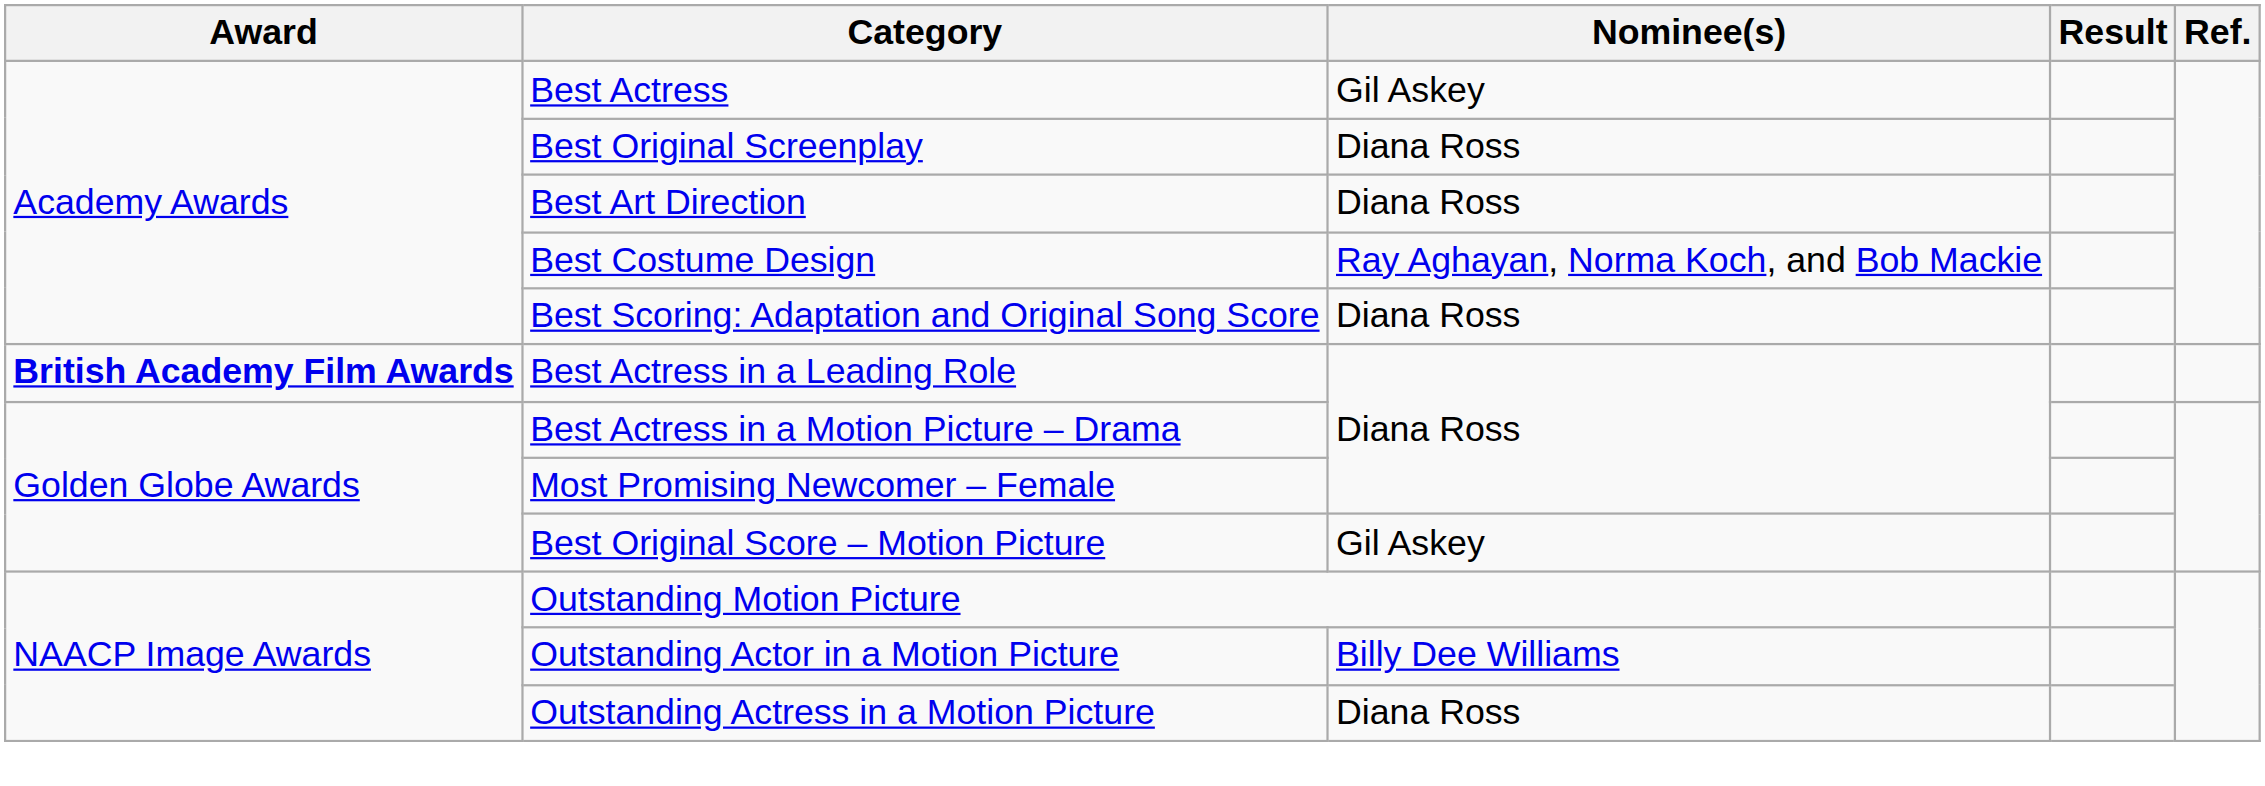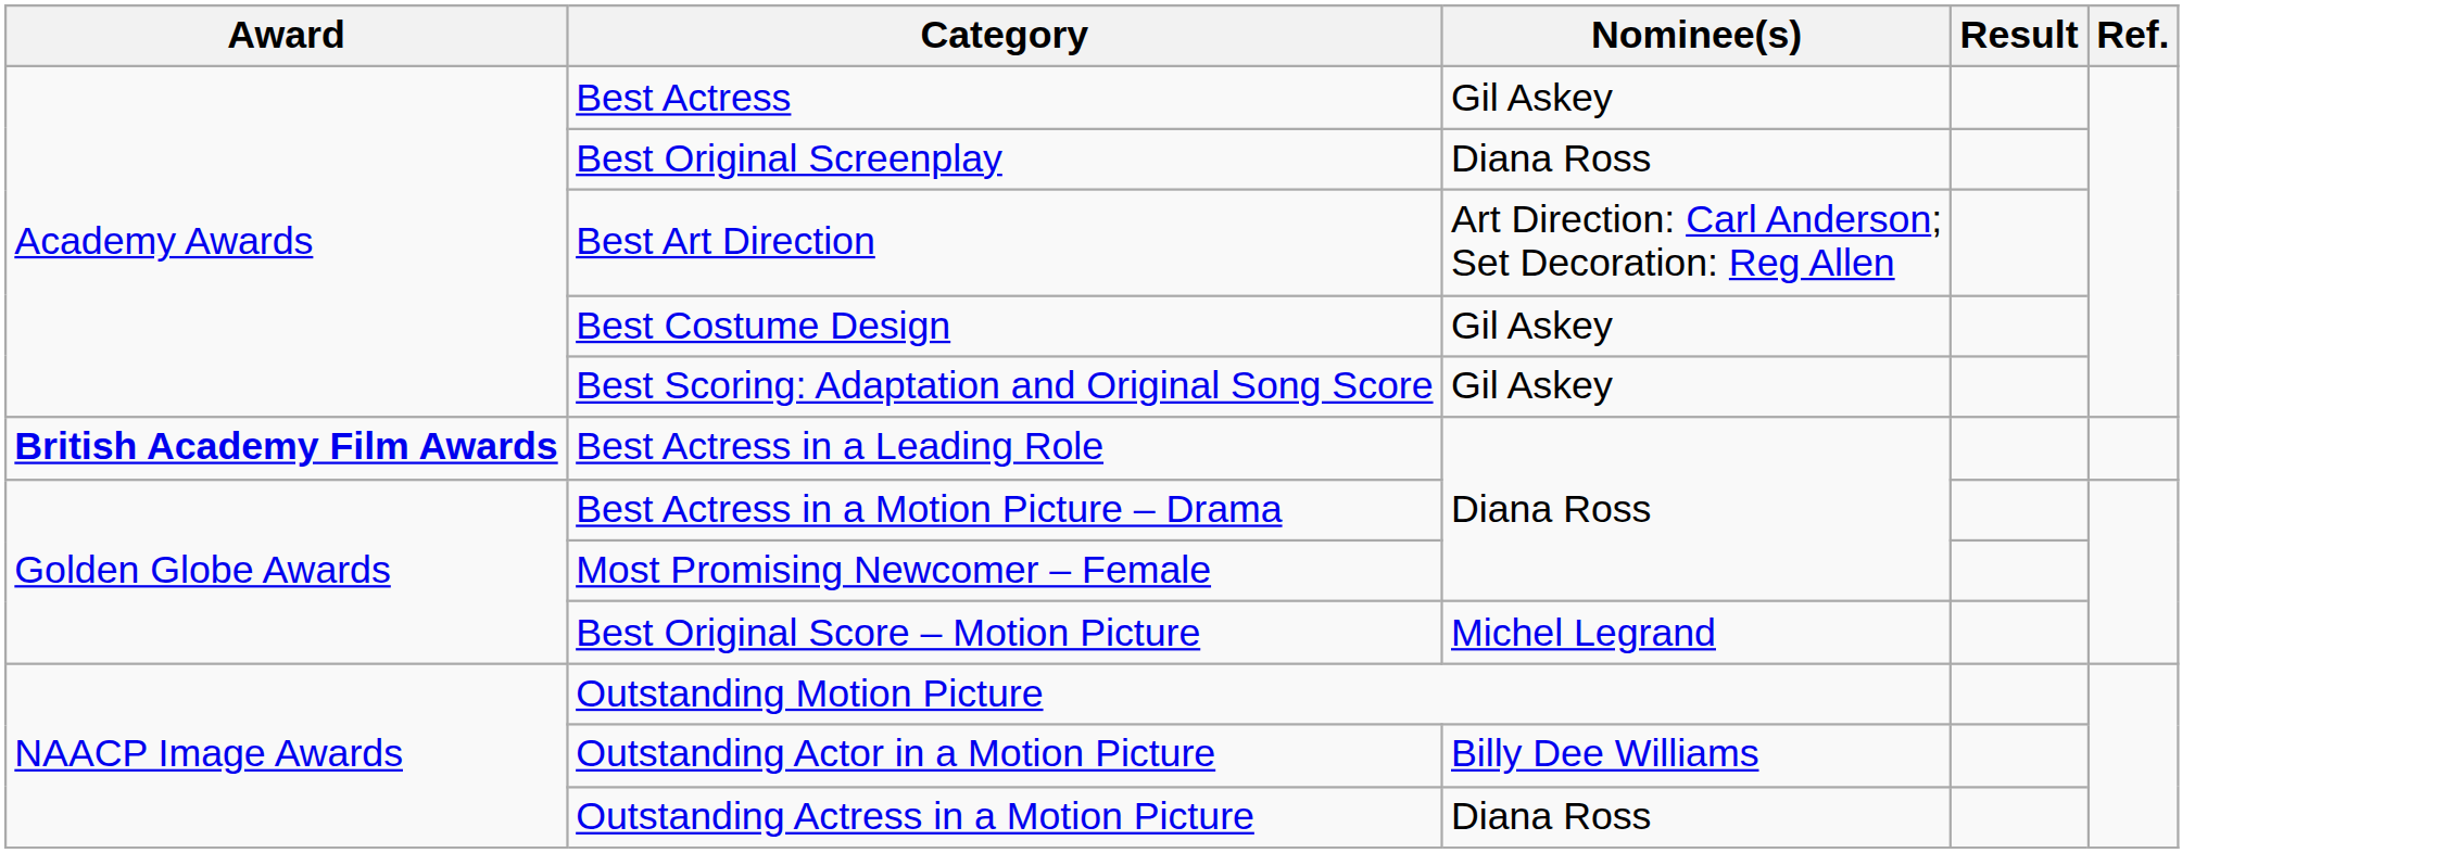 <table class="wikitable plainrowheaders">
 <tr>
 <th>Award</th>
 <th>Category</th>
 <th>Nominee(s)</th>
 <th>Result</th>
 <th>Ref.</th>
 </tr>
 <tr>
 <td rowspan="5"><a href='#'>Academy Awards</a></td>
 <td><a href='#'>Best Actress</a></td>
 <td>Gil Askey</td>
 <td></td>
 <td rowspan="5" align="center"> <br> </td>
 </tr>
 <tr>
 <td><a href='#'>Best Original Screenplay</a></td>
 <td>Diana Ross</td>
 <td></td>
 </tr>
 <tr>
 <td><a href='#'>Best Art Direction</a></td>
-<td>Diana Ross</td>
+<td>Art Direction: <a href='#'>Carl Anderson</a>; <br> Set Decoration: <a href='#'>Reg Allen</a></td>
 <td></td>
 </tr>
 <tr>
 <td><a href='#'>Best Costume Design</a></td>
-<td><a href='#'>Ray Aghayan</a>, <a href='#'>Norma Koch</a>, and <a href='#'>Bob Mackie</a></td>
+<td>Gil Askey</td>
 <td></td>
 </tr>
 <tr>
 <td><a href='#'>Best Scoring: Adaptation and Original Song Score</a></td>
-<td>Diana Ross</td>
+<td>Gil Askey</td>
 <td></td>
 </tr>
 <tr>
 <td><strong><a href='#'>British Academy Film Awards</a></strong></td>
 <td><a href='#'>Best Actress in a Leading Role</a></td>
 <td rowspan="3">Diana Ross</td>
 <td></td>
 <td align="center"></td>
 </tr>
 <tr>
 <td rowspan="3"><a href='#'>Golden Globe Awards</a></td>
 <td><a href='#'>Best Actress in a Motion Picture – Drama</a></td>
 <td></td>
 <td rowspan="3" align="center"></td>
 </tr>
 <tr>
 <td><a href='#'>Most Promising Newcomer – Female</a></td>
 <td></td>
 </tr>
 <tr>
 <td><a href='#'>Best Original Score – Motion Picture</a></td>
-<td>Gil Askey</td>
+<td><a href='#'>Michel Legrand</a></td>
 <td></td>
 </tr>
 <tr>
 <td rowspan="3"><a href='#'>NAACP Image Awards</a></td>
 <td colspan="2"><a href='#'>Outstanding Motion Picture</a></td>
 <td></td>
 <td rowspan="3" align="center"></td>
 </tr>
 <tr>
 <td><a href='#'>Outstanding Actor in a Motion Picture</a></td>
 <td><a href='#'>Billy Dee Williams</a></td>
 <td></td>
 </tr>
 <tr>
 <td><a href='#'>Outstanding Actress in a Motion Picture</a></td>
 <td>Diana Ross</td>
 <td></td>
 </tr>
 </table>
